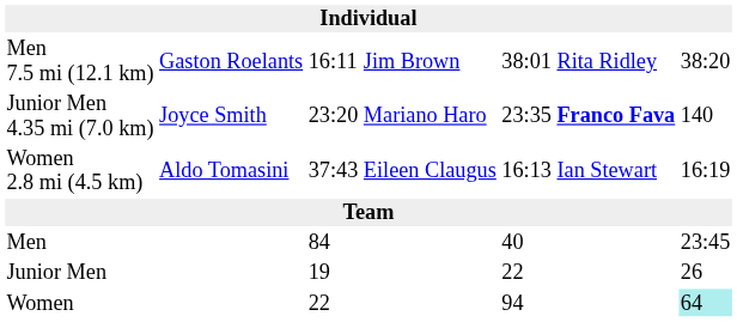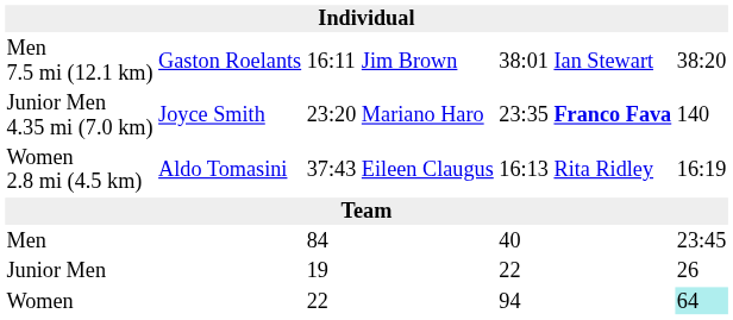 <table>
 <tr>
 <td colspan=7 bgcolor=#eeeeee style=text-align:center;><strong>Individual</strong></td>
 </tr>
 <tr>
 <td>Men<br>7.5 mi (12.1 km)</td>
 <td><a href='#'>Gaston Roelants</a><br></td>
 <td>16:11</td>
 <td><a href='#'>Jim Brown</a><br></td>
 <td>38:01</td>
-<td><a href='#'>Rita Ridley</a><br></td>
+<td><a href='#'>Ian Stewart</a><br></td>
 <td>38:20</td>
 </tr>
 <tr>
 <td>Junior Men<br>4.35 mi (7.0 km)</td>
 <td><a href='#'>Joyce Smith</a><br></td>
 <td>23:20</td>
 <td><a href='#'>Mariano Haro</a><br></td>
 <td>23:35</td>
 <td><strong><a href='#'>Franco Fava</a><br></strong></td>
 <td>140</td>
 </tr>
 <tr>
 <td>Women<br>2.8 mi (4.5 km)</td>
 <td><a href='#'>Aldo Tomasini</a><br></td>
 <td>37:43</td>
 <td><a href='#'>Eileen Claugus</a><br></td>
 <td>16:13</td>
-<td><a href='#'>Ian Stewart</a><br></td>
+<td><a href='#'>Rita Ridley</a><br></td>
 <td>16:19</td>
 </tr>
 <tr>
 <td colspan=7 bgcolor=#eeeeee style=text-align:center;><strong>Team</strong></td>
 </tr>
 <tr>
 <td>Men</td>
 <td></td>
 <td>84</td>
 <td></td>
 <td>40</td>
 <td></td>
 <td>23:45</td>
 </tr>
 <tr>
 <td>Junior Men</td>
 <td></td>
 <td>19</td>
 <td></td>
 <td>22</td>
 <td></td>
 <td>26</td>
 </tr>
 <tr>
 <td>Women</td>
 <td></td>
 <td>22</td>
 <td></td>
 <td>94</td>
 <td></td>
 <td style="background: paleturquoise;">64</td>
 </tr>
 </table>
